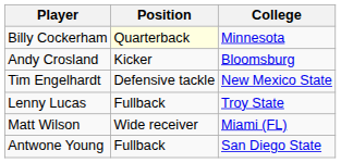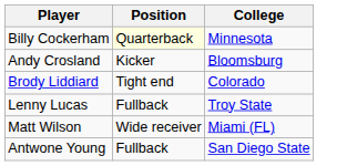 <table class="wikitable">
 <tr>
 <th>Player</th>
 <th>Position</th>
 <th>College</th>
 </tr>
 <tr>
 <td>Billy Cockerham</td>
 <td style="background: lightyellow;">Quarterback</td>
 <td><a href='#'>Minnesota</a></td>
 </tr>
 <tr>
 <td>Andy Crosland</td>
 <td>Kicker</td>
 <td><a href='#'>Bloomsburg</a></td>
 </tr>
 <tr>
-<td>Tim Engelhardt</td>
-<td>Defensive tackle</td>
-<td><a href='#'>New Mexico State</a></td>
+<td><a href='#'>Brody Liddiard</a></td>
+<td>Tight end</td>
+<td><a href='#'>Colorado</a></td>
 </tr>
 <tr>
 <td>Lenny Lucas</td>
 <td>Fullback</td>
 <td><a href='#'>Troy State</a></td>
 </tr>
 <tr>
 <td>Matt Wilson</td>
 <td>Wide receiver</td>
 <td><a href='#'>Miami (FL)</a></td>
 </tr>
 <tr>
 <td>Antwone Young</td>
 <td>Fullback</td>
 <td><a href='#'>San Diego State</a></td>
 </tr>
 </table>
